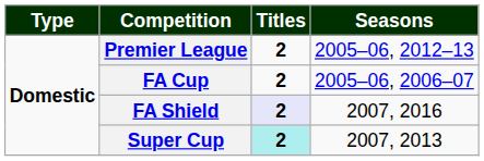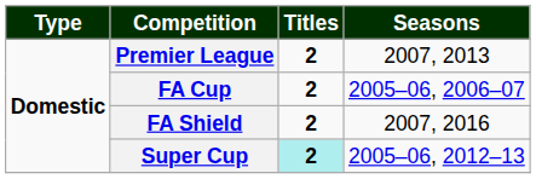 <table class="wikitable plainrowheaders" style="font-size:95%; text-align:center">
 <tr>
 <th style="color:#FFFFFF; background:#003000;">Type</th>
 <th style="color:#FFFFFF; background:#003000;">Competition</th>
 <th style="color:#FFFFFF; background:#003000;">Titles</th>
 <th style="color:#FFFFFF; background:#003000;">Seasons</th>
 </tr>
 <tr>
 <td rowspan="4"><strong>Domestic</strong></td>
 <th scope=col><a href='#'>Premier League</a></th>
 <td align="center"><strong>2 </strong></td>
-<td><a href='#'>2005–06</a>, <a href='#'>2012–13</a></td>
+<td>2007, 2013</td>
 </tr>
 <tr>
 <th scope=col><a href='#'>FA Cup</a></th>
 <td align="center"><strong>2</strong></td>
 <td><a href='#'>2005–06</a>, <a href='#'>2006–07</a></td>
 </tr>
 <tr>
 <th scope=col><a href='#'>FA Shield</a></th>
-<td align="center" style="background: lavender;"><strong>2</strong></td>
+<td align="center"><strong>2</strong></td>
 <td>2007, 2016</td>
 </tr>
 <tr>
 <th scope=col><a href='#'>Super Cup</a></th>
 <td align="center" style="background: paleturquoise;"><strong>2</strong></td>
-<td>2007, 2013</td>
+<td><a href='#'>2005–06</a>, <a href='#'>2012–13</a></td>
 </tr>
 <tr>
 </tr>
 </table>
